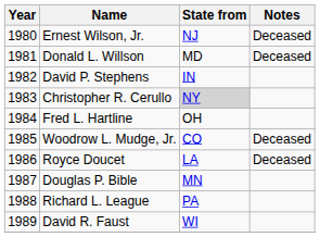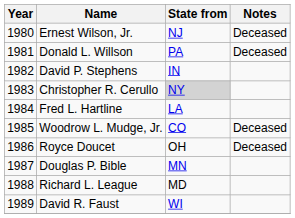 <table class=wikitable>
 <tr>
 <th>Year</th>
 <th>Name</th>
 <th>State from</th>
 <th>Notes</th>
 </tr>
 <tr>
 <td>1980</td>
 <td>Ernest Wilson, Jr.</td>
 <td><a href='#'>NJ</a></td>
 <td>Deceased</td>
 </tr>
 <tr>
 <td>1981</td>
 <td>Donald L. Willson</td>
-<td>MD</td>
+<td><a href='#'>PA</a></td>
 <td>Deceased</td>
 </tr>
 <tr>
 <td>1982</td>
 <td>David P. Stephens</td>
 <td><a href='#'>IN</a></td>
 <td></td>
 </tr>
 <tr>
 <td>1983</td>
 <td>Christopher R. Cerullo</td>
 <td style="background: lightgrey;"><a href='#'>NY</a></td>
 <td></td>
 </tr>
 <tr>
 <td>1984</td>
 <td>Fred L. Hartline</td>
-<td>OH</td>
+<td><a href='#'>LA</a></td>
 <td></td>
 </tr>
 <tr>
 <td>1985</td>
 <td>Woodrow L. Mudge, Jr.</td>
 <td><a href='#'>CO</a></td>
 <td>Deceased</td>
 </tr>
 <tr>
 <td>1986</td>
 <td>Royce Doucet</td>
-<td><a href='#'>LA</a></td>
+<td>OH</td>
 <td>Deceased</td>
 </tr>
 <tr>
 <td>1987</td>
 <td>Douglas P. Bible</td>
 <td><a href='#'>MN</a></td>
 <td></td>
 </tr>
 <tr>
 <td>1988</td>
 <td>Richard L. League</td>
-<td><a href='#'>PA</a></td>
+<td>MD</td>
 <td></td>
 </tr>
 <tr>
 <td>1989</td>
 <td>David R. Faust</td>
 <td><a href='#'>WI</a></td>
 <td></td>
 </tr>
 <tr>
 </tr>
 </table>
